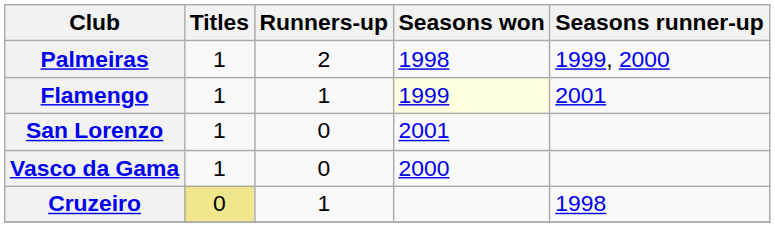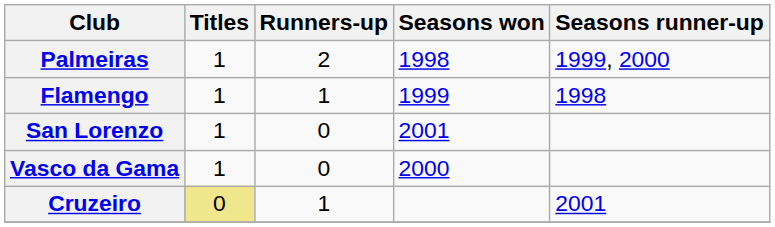 <table class="wikitable sortable plainrowheaders">
 <tr>
 <th scope=col>Club</th>
 <th scope=col>Titles</th>
 <th scope=col>Runners-up</th>
 <th scope=col>Seasons won</th>
 <th scope=col>Seasons runner-up</th>
 </tr>
 <tr>
 <th scope=row> <a href='#'>Palmeiras</a></th>
 <td align=center>1</td>
 <td align=center>2</td>
 <td><a href='#'>1998</a></td>
 <td><a href='#'>1999</a>, <a href='#'>2000</a></td>
 </tr>
 <tr>
 <th scope=row> <a href='#'>Flamengo</a></th>
 <td align=center>1</td>
 <td align=center>1</td>
-<td style="background: lightyellow;"><a href='#'>1999</a></td>
-<td><a href='#'>2001</a></td>
+<td><a href='#'>1999</a></td>
+<td><a href='#'>1998</a></td>
 </tr>
 <tr>
 <th scope=row> <a href='#'>San Lorenzo</a></th>
 <td align=center>1</td>
 <td align=center>0</td>
 <td><a href='#'>2001</a></td>
 <td></td>
 </tr>
 <tr>
 <th scope=row> <a href='#'>Vasco da Gama</a></th>
 <td align=center>1</td>
 <td align=center>0</td>
 <td><a href='#'>2000</a></td>
 <td><br></td>
 </tr>
 <tr>
 <th scope=row> <a href='#'>Cruzeiro</a></th>
 <td align=center style="background: khaki;">0</td>
 <td align=center>1</td>
 <td></td>
-<td><a href='#'>1998</a></td>
+<td><a href='#'>2001</a></td>
 </tr>
 <tr>
 </tr>
 </table>
